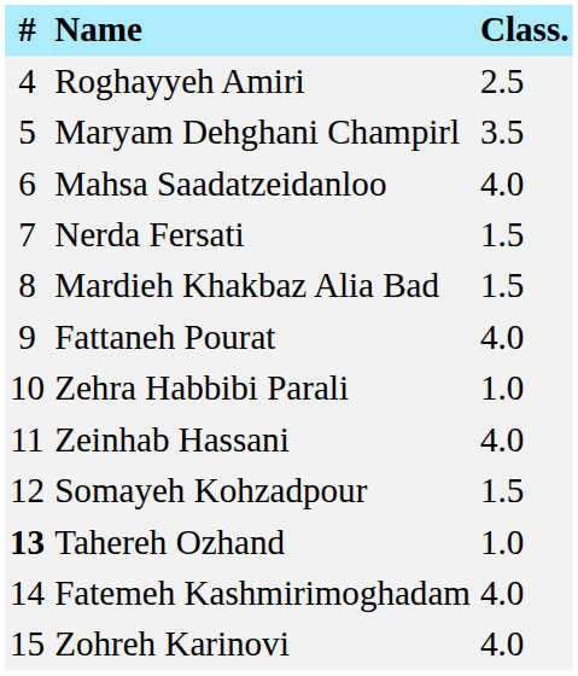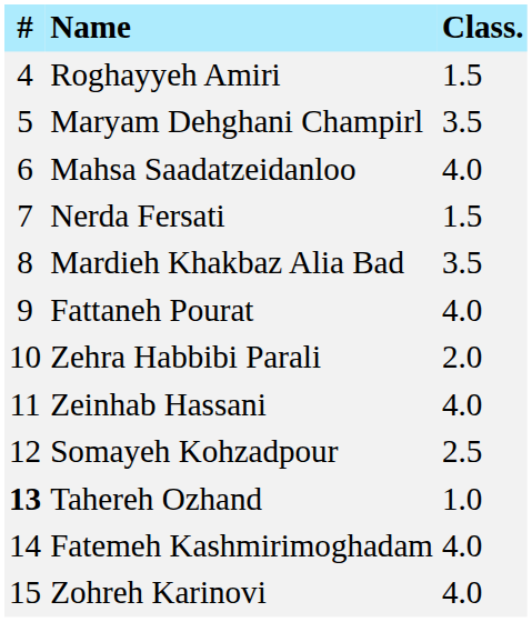 <table border=0 cellpadding=2 cellspacing=0  |- bgcolor=#F2F2F2 style="text-align:center; font-size:90%;">
 <tr bgcolor=#ADEBFD>
 <th>#</th>
 <th align=left>Name</th>
 <th align=left>Class.</th>
 </tr>
 <tr>
 <td>4</td>
 <td align=left>Roghayyeh Amiri</td>
-<td align=left>2.5</td>
+<td align=left>1.5</td>
 </tr>
 <tr>
 <td>5</td>
 <td align=left>Maryam Dehghani Champirl</td>
 <td align=left>3.5</td>
 </tr>
 <tr>
 <td>6</td>
 <td align=left>Mahsa Saadatzeidanloo</td>
 <td align=left>4.0</td>
 </tr>
 <tr>
 <td>7</td>
 <td align=left>Nerda Fersati</td>
 <td align=left>1.5</td>
 </tr>
 <tr>
 <td>8</td>
 <td align=left>Mardieh Khakbaz Alia Bad</td>
-<td align=left>1.5</td>
+<td align=left>3.5</td>
 </tr>
 <tr>
 <td>9</td>
 <td align=left>Fattaneh Pourat</td>
 <td align=left>4.0</td>
 </tr>
 <tr>
 <td>10</td>
 <td align=left>Zehra Habbibi Parali</td>
-<td align=left>1.0</td>
+<td align=left>2.0</td>
 </tr>
 <tr>
 <td>11</td>
 <td align=left>Zeinhab Hassani</td>
 <td align=left>4.0</td>
 </tr>
 <tr>
 <td>12</td>
 <td align=left>Somayeh Kohzadpour</td>
-<td align=left>1.5</td>
+<td align=left>2.5</td>
 </tr>
 <tr>
 <td><strong>13</strong></td>
 <td align=left>Tahereh Ozhand</td>
 <td align=left>1.0</td>
 </tr>
 <tr>
 <td>14</td>
 <td align=left>Fatemeh Kashmirimoghadam</td>
 <td align=left>4.0</td>
 </tr>
 <tr>
 <td>15</td>
 <td align=left>Zohreh Karinovi</td>
 <td align=left>4.0</td>
 </tr>
 </table>
